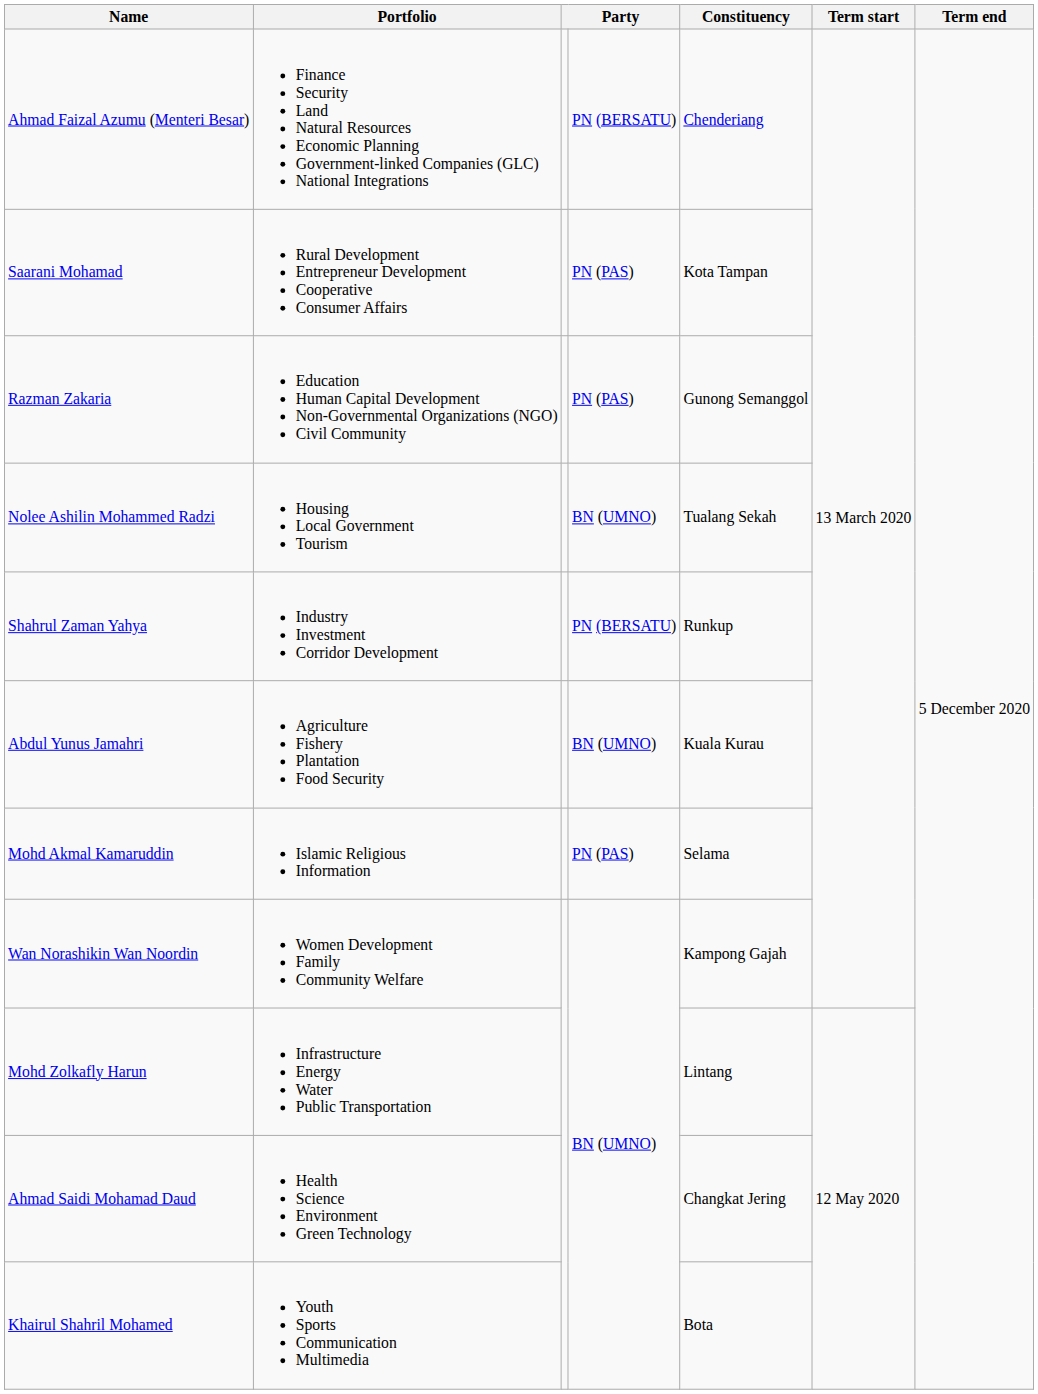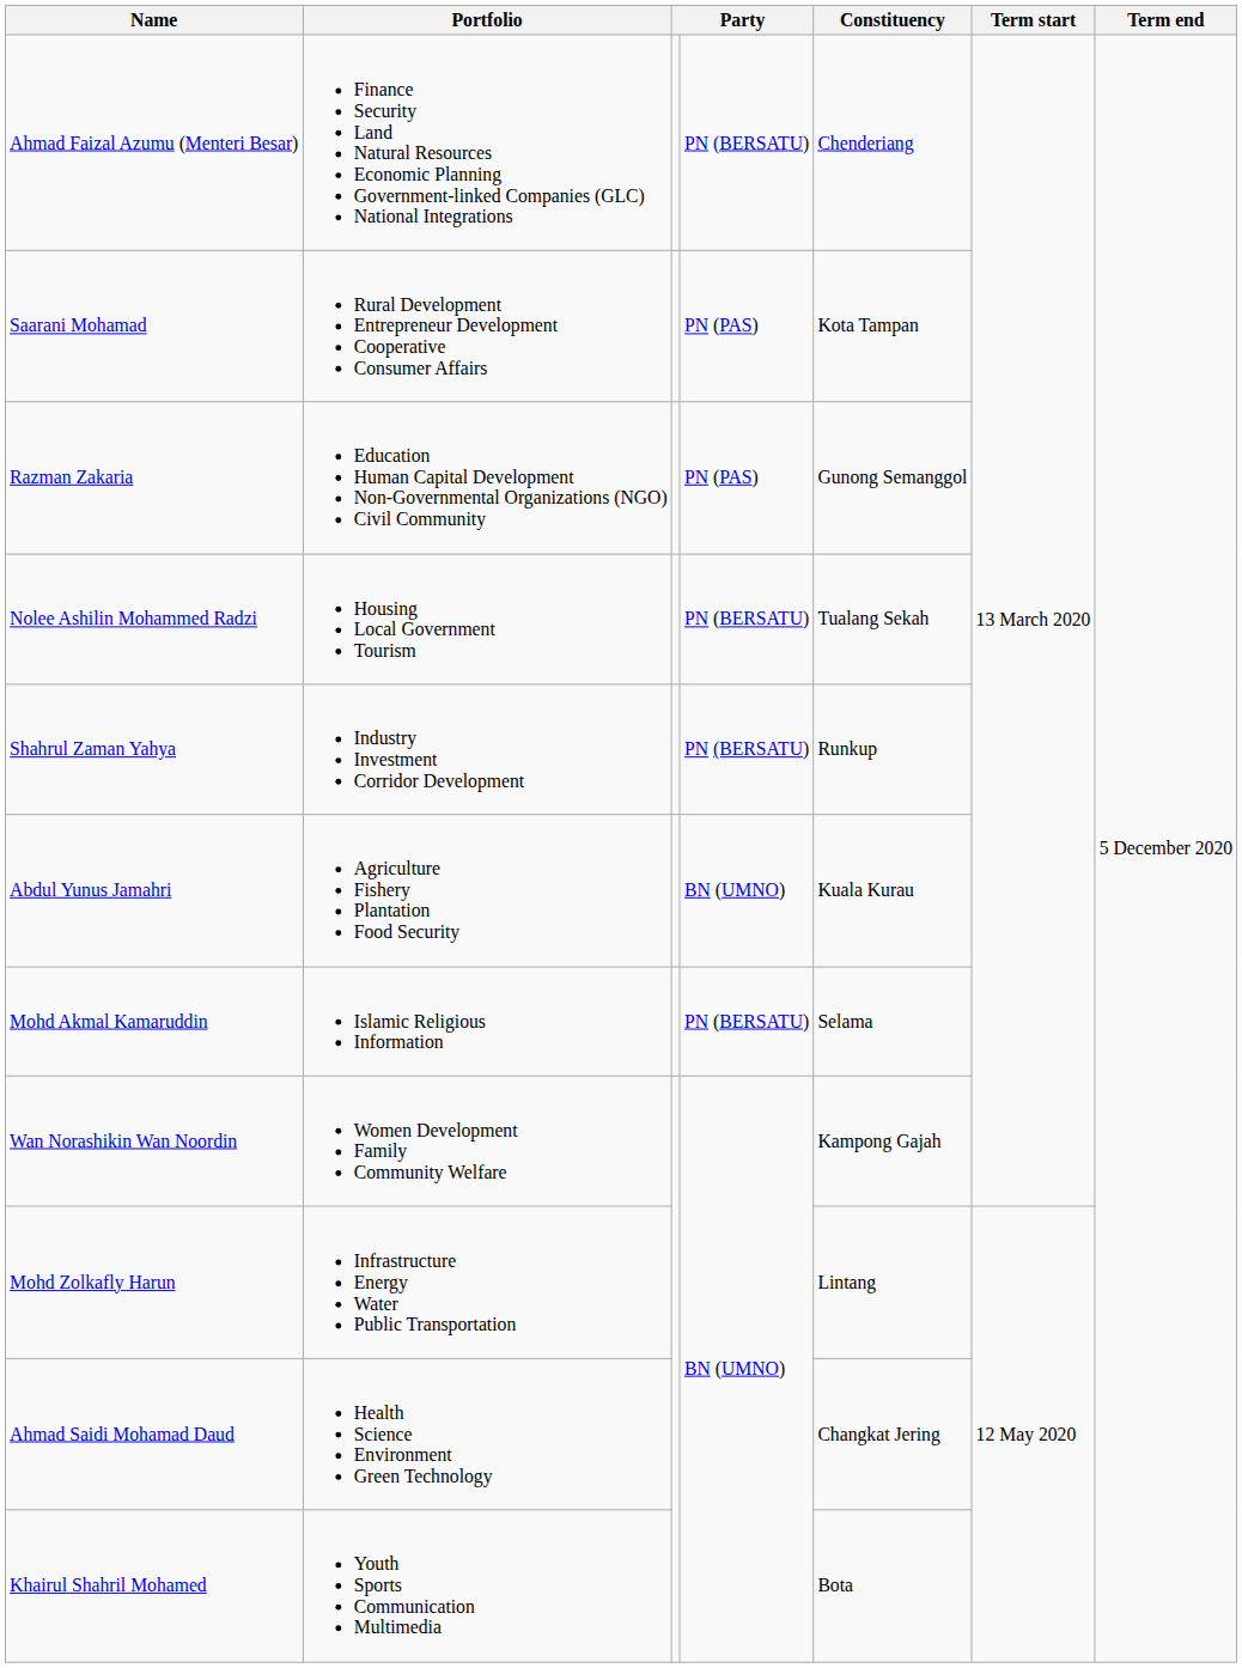 <table class="wikitable">
 <tr>
 <th>Name</th>
 <th>Portfolio</th>
 <th colspan=2>Party</th>
 <th>Constituency</th>
 <th>Term start</th>
 <th>Term end</th>
 </tr>
 <tr>
 <td><a href='#'>Ahmad Faizal Azumu</a> (<a href='#'>Menteri Besar</a>)</td>
 <td><br><ul><li>Finance</li><li>Security</li><li>Land</li><li>Natural Resources</li><li>Economic Planning</li><li>Government-linked Companies (GLC)</li><li>National Integrations</li></ul></td>
 <td bgcolor=></td>
 <td><a href='#'>PN</a> <a href='#'>(BERSATU</a>)</td>
 <td><a href='#'>Chenderiang</a></td>
 <td rowspan="8">13 March 2020</td>
 <td rowspan="11">5 December 2020</td>
 </tr>
 <tr>
 <td><a href='#'>Saarani Mohamad</a></td>
 <td><br><ul><li>Rural Development</li><li>Entrepreneur Development</li><li>Cooperative</li><li>Consumer Affairs</li></ul></td>
 <td bgcolor=></td>
 <td><a href='#'>PN</a> (<a href='#'>PAS</a>)</td>
 <td>Kota Tampan</td>
 </tr>
 <tr>
 <td><a href='#'>Razman Zakaria</a></td>
 <td><br><ul><li>Education</li><li>Human Capital Development</li><li>Non-Governmental Organizations (NGO)</li><li>Civil Community</li></ul></td>
 <td bgcolor=></td>
 <td><a href='#'>PN</a> (<a href='#'>PAS</a>)</td>
 <td>Gunong Semanggol</td>
 </tr>
 <tr>
 <td><a href='#'>Nolee Ashilin Mohammed Radzi</a></td>
 <td><br><ul><li>Housing</li><li>Local Government</li><li>Tourism</li></ul></td>
 <td bgcolor=></td>
-<td><a href='#'>BN</a> (<a href='#'>UMNO</a>)</td>
+<td><a href='#'>PN</a> (<a href='#'>BERSATU</a>)</td>
 <td>Tualang Sekah</td>
 </tr>
 <tr>
 <td><a href='#'>Shahrul Zaman Yahya</a></td>
 <td><br><ul><li>Industry</li><li>Investment</li><li>Corridor Development</li></ul></td>
 <td bgcolor=></td>
 <td><a href='#'>PN</a> <a href='#'>(BERSATU</a>)</td>
 <td>Runkup</td>
 </tr>
 <tr>
 <td><a href='#'>Abdul Yunus Jamahri</a></td>
 <td><br><ul><li>Agriculture</li><li>Fishery</li><li>Plantation</li><li>Food Security</li></ul></td>
 <td bgcolor=></td>
 <td><a href='#'>BN</a> (<a href='#'>UMNO</a>)</td>
 <td>Kuala Kurau</td>
 </tr>
 <tr>
 <td><a href='#'>Mohd Akmal Kamaruddin</a></td>
 <td><br><ul><li>Islamic Religious</li><li>Information</li></ul></td>
 <td bgcolor=></td>
-<td><a href='#'>PN</a> (<a href='#'>PAS</a>)</td>
+<td><a href='#'>PN</a> (<a href='#'>BERSATU</a>)</td>
 <td>Selama</td>
 </tr>
 <tr>
 <td><a href='#'>Wan Norashikin Wan Noordin</a></td>
 <td><br><ul><li>Women Development</li><li>Family</li><li>Community Welfare</li></ul></td>
 <td rowspan=4 bgcolor=></td>
 <td rowspan="4"><a href='#'>BN</a> (<a href='#'>UMNO</a>)</td>
 <td>Kampong Gajah</td>
 </tr>
 <tr>
 <td><a href='#'>Mohd Zolkafly Harun</a></td>
 <td><br><ul><li>Infrastructure</li><li>Energy</li><li>Water</li><li>Public Transportation</li></ul></td>
 <td>Lintang</td>
 <td rowspan="3">12 May 2020</td>
 </tr>
 <tr>
 <td><a href='#'>Ahmad Saidi Mohamad Daud</a></td>
 <td><br><ul><li>Health</li><li>Science</li><li>Environment</li><li>Green Technology</li></ul></td>
 <td>Changkat Jering</td>
 </tr>
 <tr>
 <td><a href='#'>Khairul Shahril Mohamed</a></td>
 <td><br><ul><li>Youth</li><li>Sports</li><li>Communication</li><li>Multimedia</li></ul></td>
 <td>Bota</td>
 </tr>
 </table>
